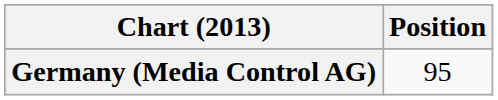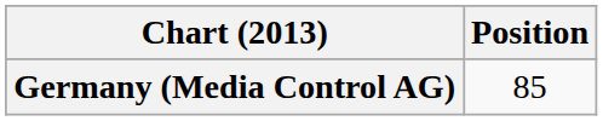 <table class="wikitable sortable plainrowheaders" style="text-align:center">
 <tr>
 <th scope="col">Chart (2013)</th>
 <th scope="col">Position</th>
 </tr>
 <tr>
 <th scope="row">Germany (Media Control AG)</th>
-<td style="text-align:center;">95</td>
+<td style="text-align:center;">85</td>
 </tr>
 </table>
